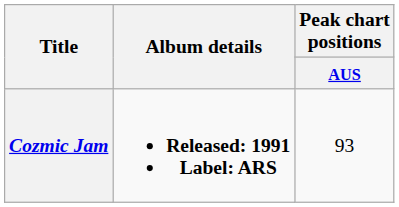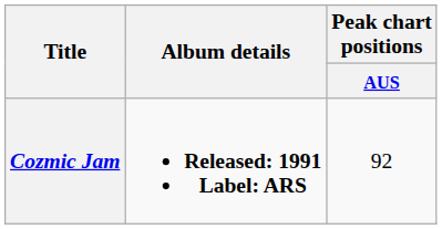 <table class="wikitable plainrowheaders" style="text-align:center;" border="1">
 <tr>
 <th scope="col" rowspan="2">Title</th>
 <th scope="col" rowspan="2">Album details</th>
 <th scope="col" colspan="1">Peak chart<br>positions</th>
 </tr>
 <tr>
 <th scope="col" style="text-align:center;"><small><a href='#'>AUS</a></small><br></th>
 </tr>
 <tr>
 <th scope="row"><em><a href='#'>Cozmic Jam</a></em></th>
 <td><strong><br><ul><li>Released: 1991</li><li>Label: ARS</li></ul></strong></td>
-<td>93</td>
+<td>92</td>
 </tr>
 </table>
